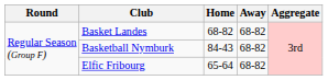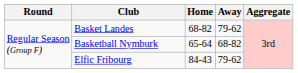 <table class="wikitable">
 <tr>
 <th>Round</th>
 <th width="172">Club</th>
 <th>Home</th>
 <th>Away</th>
 <th>Aggregate</th>
 </tr>
 <tr>
 <td rowspan="3"><a href='#'>Regular Season</a><br><em>(<small>Group F</small>)</em></td>
 <td> <a href='#'>Basket Landes</a></td>
 <td style="text-align:center;">68-82</td>
-<td style="text-align:center;">68-82</td>
+<td style="text-align:center;">79-62</td>
 <td rowspan="3" style="text-align:center;" bgcolor="#ffcccc">3rd</td>
 </tr>
 <tr>
 <td> <a href='#'>Basketball Nymburk</a></td>
-<td style="text-align:center;">84-43</td>
+<td style="text-align:center;">65-64</td>
 <td style="text-align:center;">68-82</td>
 </tr>
 <tr>
 <td> <a href='#'>Elfic Fribourg</a></td>
-<td style="text-align:center;">65-64</td>
-<td style="text-align:center;">68-82</td>
+<td style="text-align:center;">84-43</td>
+<td style="text-align:center;">79-62</td>
 </tr>
 </table>
